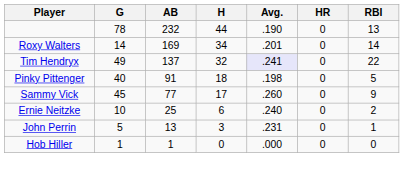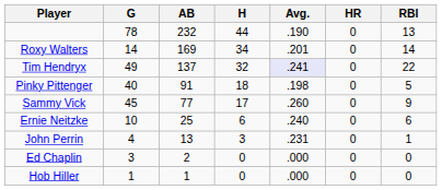 <table class="wikitable sortable">
 <tr>
 <th bgcolor="#DDDDFF" width="16%">Player</th>
 <th bgcolor="#DDDDFF" width="9%">G</th>
 <th bgcolor="#DDDDFF" width="9%">AB</th>
 <th bgcolor="#DDDDFF" width="9%">H</th>
 <th bgcolor="#DDDDFF" width="9%">Avg.</th>
 <th bgcolor="#DDDDFF" width="9%">HR</th>
 <th bgcolor="#DDDDFF" width="9%">RBI</th>
 </tr>
 <tr align="center">
 <td></td>
 <td>78</td>
 <td>232</td>
 <td>44</td>
 <td>.190</td>
 <td>0</td>
 <td>13</td>
 </tr>
 <tr align="center">
 <td><a href='#'>Roxy Walters</a></td>
 <td>14</td>
 <td>169</td>
 <td>34</td>
 <td>.201</td>
 <td>0</td>
 <td>14</td>
 </tr>
 <tr align="center">
 <td><a href='#'>Tim Hendryx</a></td>
 <td>49</td>
 <td>137</td>
 <td>32</td>
 <td style="background: lavender;">.241</td>
 <td>0</td>
 <td>22</td>
 </tr>
 <tr align="center">
 <td><a href='#'>Pinky Pittenger</a></td>
 <td>40</td>
 <td>91</td>
 <td>18</td>
 <td>.198</td>
 <td>0</td>
 <td>5</td>
 </tr>
 <tr align="center">
 <td><a href='#'>Sammy Vick</a></td>
 <td>45</td>
 <td>77</td>
 <td>17</td>
 <td>.260</td>
 <td>0</td>
 <td>9</td>
 </tr>
 <tr align="center">
 <td><a href='#'>Ernie Neitzke</a></td>
 <td>10</td>
 <td>25</td>
 <td>6</td>
 <td>.240</td>
 <td>0</td>
-<td>2</td>
+<td>6</td>
 </tr>
 <tr align="center">
 <td><a href='#'>John Perrin</a></td>
-<td>5</td>
+<td>4</td>
 <td>13</td>
 <td>3</td>
 <td>.231</td>
 <td>0</td>
 <td>1</td>
+</tr>
+<tr align="center">
+<td><a href='#'>Ed Chaplin</a></td>
+<td>3</td>
+<td>2</td>
+<td>0</td>
+<td>.000</td>
+<td>0</td>
+<td>0</td>
 </tr>
 <tr align="center">
 <td><a href='#'>Hob Hiller</a></td>
 <td>1</td>
 <td>1</td>
 <td>0</td>
 <td>.000</td>
 <td>0</td>
 <td>0</td>
 </tr>
 </table>
